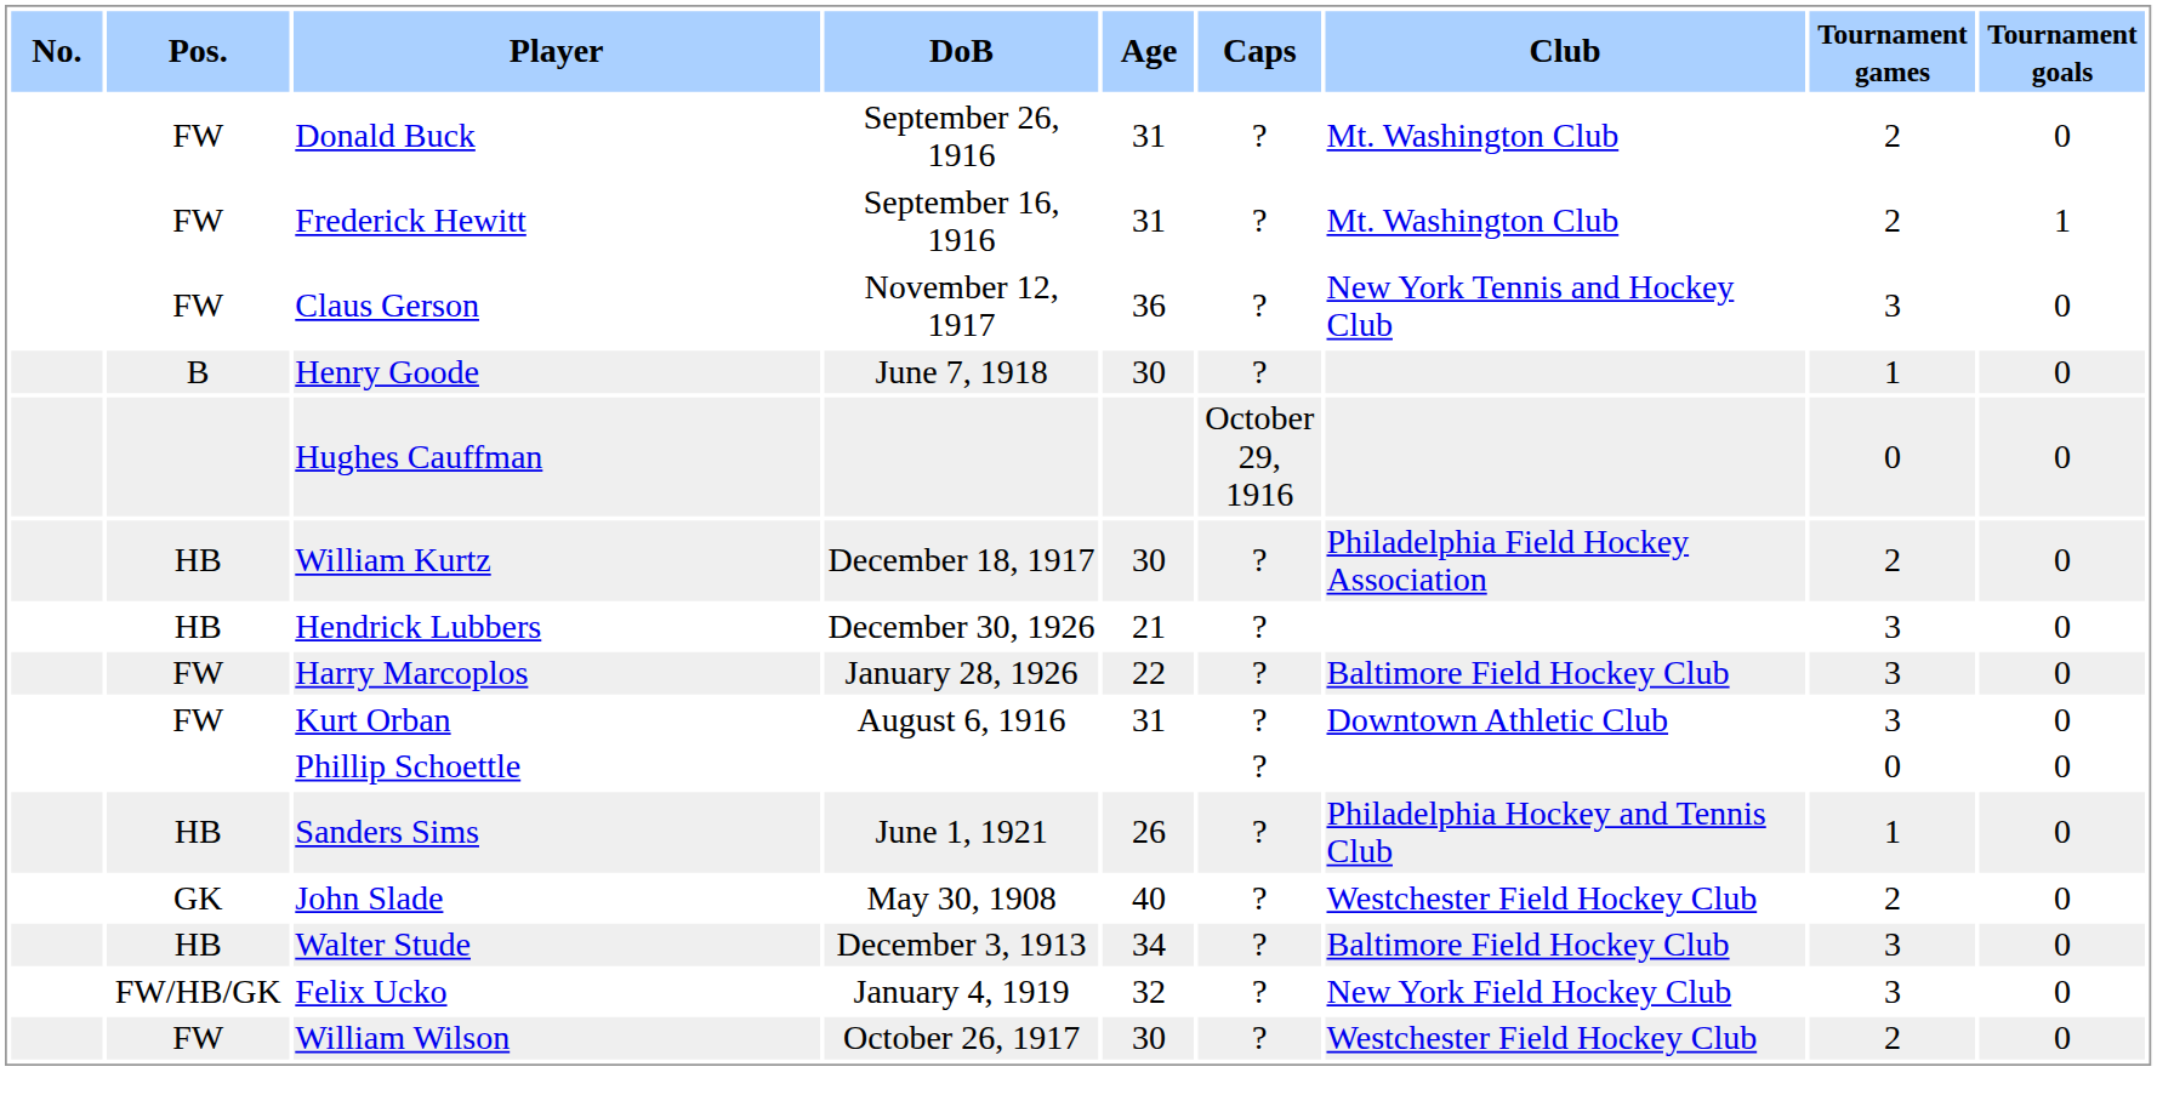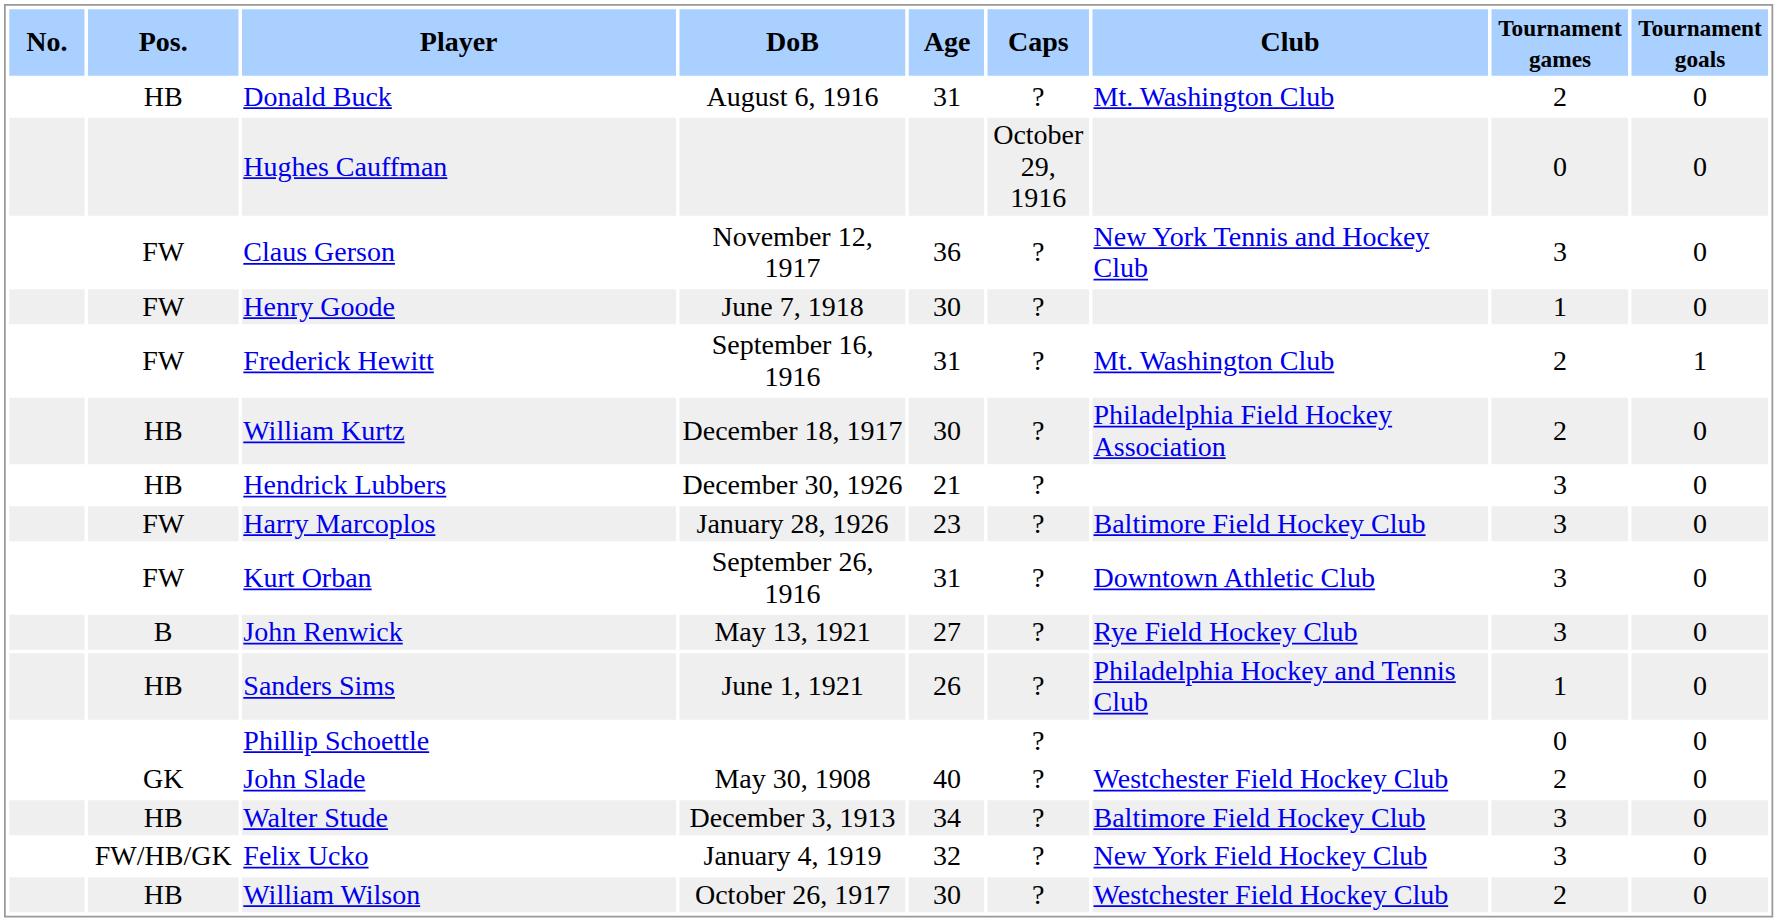 <table border="0" width="80%" style="border: 1px solid #999; background-color:#FFFFFF; text-align:center">
 <tr align="center" bgcolor="#AAD0FF">
 <th width=4%>No.</th>
 <th width=6%>Pos.</th>
 <th width=23%>Player</th>
 <th width=12%>DoB</th>
 <th width=4%>Age</th>
 <th width=4%>Caps</th>
 <th width=21%>Club</th>
 <th width=6%><small>Tournament<br>games</small></th>
 <th width=6%><small>Tournament<br>goals</small></th>
 </tr>
 <tr>
 <td></td>
-<td>FW</td>
+<td>HB</td>
 <td align="left"><a href='#'>Donald Buck</a></td>
-<td>September 26, 1916</td>
+<td>August 6, 1916</td>
 <td>31</td>
 <td>?</td>
 <td align="left"> <a href='#'>Mt. Washington Club</a></td>
 <td>2</td>
 <td>0</td>
 </tr>
-<tr>
+<tr bgcolor="#EFEFEF">
 <td></td>
-<td>FW</td>
-<td align="left"><a href='#'>Frederick Hewitt</a></td>
-<td>September 16, 1916</td>
-<td>31</td>
-<td>?</td>
-<td align="left"> <a href='#'>Mt. Washington Club</a></td>
-<td>2</td>
-<td>1</td>
+<td></td>
+<td align="left"><a href='#'>Hughes Cauffman</a></td>
+<td></td>
+<td></td>
+<td>October 29, 1916</td>
+<td align="left"></td>
+<td>0</td>
+<td>0</td>
 </tr>
 <tr>
 <td></td>
 <td>FW</td>
 <td align="left"><a href='#'>Claus Gerson</a></td>
 <td>November 12, 1917</td>
 <td>36</td>
 <td>?</td>
 <td align="left"> <a href='#'>New York Tennis and Hockey Club</a></td>
 <td>3</td>
 <td>0</td>
 </tr>
 <tr bgcolor="#EFEFEF">
 <td></td>
-<td>B</td>
+<td>FW</td>
 <td align="left"><a href='#'>Henry Goode</a></td>
 <td>June 7, 1918</td>
 <td>30</td>
 <td>?</td>
 <td align="left"></td>
 <td>1</td>
 <td>0</td>
 </tr>
-<tr bgcolor="#EFEFEF">
+<tr>
 <td></td>
-<td></td>
-<td align="left"><a href='#'>Hughes Cauffman</a></td>
-<td></td>
-<td></td>
-<td>October 29, 1916</td>
-<td align="left"></td>
-<td>0</td>
-<td>0</td>
+<td>FW</td>
+<td align="left"><a href='#'>Frederick Hewitt</a></td>
+<td>September 16, 1916</td>
+<td>31</td>
+<td>?</td>
+<td align="left"> <a href='#'>Mt. Washington Club</a></td>
+<td>2</td>
+<td>1</td>
 </tr>
 <tr bgcolor="#EFEFEF">
 <td></td>
 <td>HB</td>
 <td align="left"><a href='#'>William Kurtz</a></td>
 <td>December 18, 1917</td>
 <td>30</td>
 <td>?</td>
 <td align="left"> <a href='#'>Philadelphia Field Hockey Association</a></td>
 <td>2</td>
 <td>0</td>
 </tr>
 <tr>
 <td></td>
 <td>HB</td>
 <td align="left"><a href='#'>Hendrick Lubbers</a></td>
 <td>December 30, 1926</td>
 <td>21</td>
 <td>?</td>
 <td align="left"></td>
 <td>3</td>
 <td>0</td>
 </tr>
 <tr bgcolor="#EFEFEF">
 <td></td>
 <td>FW</td>
 <td align="left"><a href='#'>Harry Marcoplos</a></td>
 <td>January 28, 1926</td>
-<td>22</td>
+<td>23</td>
 <td>?</td>
 <td align="left"> <a href='#'>Baltimore Field Hockey Club</a></td>
 <td>3</td>
 <td>0</td>
 </tr>
 <tr>
 <td></td>
 <td>FW</td>
 <td align="left"><a href='#'>Kurt Orban</a></td>
-<td>August 6, 1916</td>
+<td>September 26, 1916</td>
 <td>31</td>
 <td>?</td>
 <td align="left"> <a href='#'>Downtown Athletic Club</a></td>
 <td>3</td>
+<td>0</td>
+</tr>
+<tr bgcolor="#EFEFEF">
+<td></td>
+<td>B</td>
+<td align="left"><a href='#'>John Renwick</a></td>
+<td>May 13, 1921</td>
+<td>27</td>
+<td>?</td>
+<td align="left"> <a href='#'>Rye Field Hockey Club</a></td>
+<td>3</td>
+<td>0</td>
+</tr>
+<tr bgcolor="#EFEFEF">
+<td></td>
+<td>HB</td>
+<td align="left"><a href='#'>Sanders Sims</a></td>
+<td>June 1, 1921</td>
+<td>26</td>
+<td>?</td>
+<td align="left"> <a href='#'>Philadelphia Hockey and Tennis Club</a></td>
+<td>1</td>
 <td>0</td>
 </tr>
 <tr>
 <td></td>
 <td></td>
 <td align="left"><a href='#'>Phillip Schoettle</a></td>
 <td></td>
 <td></td>
 <td>?</td>
 <td align="left"></td>
 <td>0</td>
-<td>0</td>
-</tr>
-<tr bgcolor="#EFEFEF">
-<td></td>
-<td>HB</td>
-<td align="left"><a href='#'>Sanders Sims</a></td>
-<td>June 1, 1921</td>
-<td>26</td>
-<td>?</td>
-<td align="left"> <a href='#'>Philadelphia Hockey and Tennis Club</a></td>
-<td>1</td>
 <td>0</td>
 </tr>
 <tr>
 <td></td>
 <td>GK</td>
 <td align="left"><a href='#'>John Slade</a></td>
 <td>May 30, 1908</td>
 <td>40</td>
 <td>?</td>
 <td align="left"> <a href='#'>Westchester Field Hockey Club</a></td>
 <td>2</td>
 <td>0</td>
 </tr>
 <tr bgcolor="#EFEFEF">
 <td></td>
 <td>HB</td>
 <td align="left"><a href='#'>Walter Stude</a></td>
 <td>December 3, 1913</td>
 <td>34</td>
 <td>?</td>
 <td align="left"> <a href='#'>Baltimore Field Hockey Club</a></td>
 <td>3</td>
 <td>0</td>
 </tr>
 <tr>
 <td></td>
 <td>FW/HB/GK</td>
 <td align="left"><a href='#'>Felix Ucko</a></td>
 <td>January 4, 1919</td>
 <td>32</td>
 <td>?</td>
 <td align="left"> <a href='#'>New York Field Hockey Club</a></td>
 <td>3</td>
 <td>0</td>
 </tr>
 <tr bgcolor="#EFEFEF">
 <td></td>
-<td>FW</td>
+<td>HB</td>
 <td align="left"><a href='#'>William Wilson</a></td>
 <td>October 26, 1917</td>
 <td>30</td>
 <td>?</td>
 <td align="left"> <a href='#'>Westchester Field Hockey Club</a></td>
 <td>2</td>
 <td>0</td>
 </tr>
 </table>
